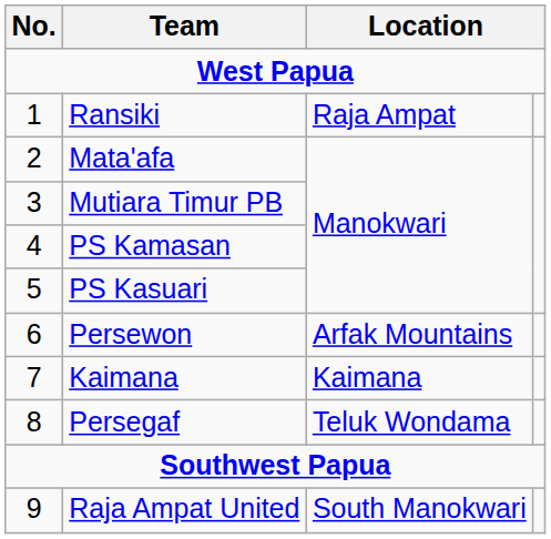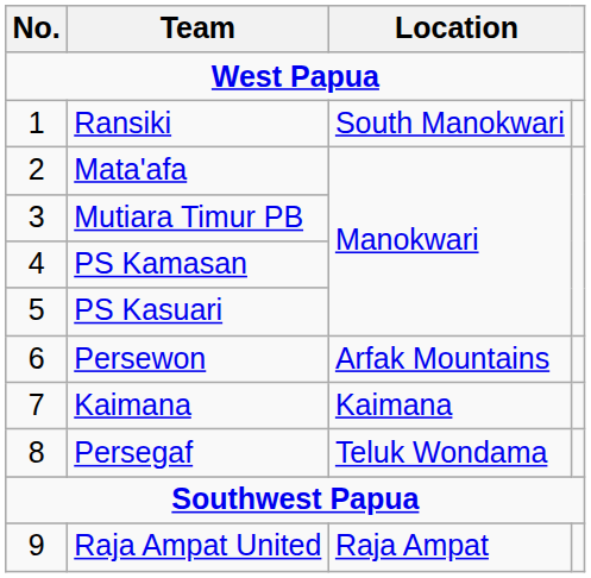 <table class="wikitable">
 <tr>
 <th>No.</th>
 <th>Team</th>
 <th colspan=2>Location</th>
 </tr>
 <tr>
 <td colspan="4" align="center"><strong><a href='#'>West Papua</a></strong></td>
 </tr>
 <tr>
 <td align=center>1</td>
 <td><a href='#'>Ransiki</a></td>
-<td><a href='#'>Raja Ampat</a></td>
+<td><a href='#'>South Manokwari</a></td>
 <td></td>
 </tr>
 <tr>
 <td align=center>2</td>
 <td><a href='#'>Mata'afa</a></td>
 <td rowspan=4><a href='#'>Manokwari</a></td>
 <td rowspan=4></td>
 </tr>
 <tr>
 <td align=center>3</td>
 <td><a href='#'>Mutiara Timur PB</a></td>
 </tr>
 <tr>
 <td align=center>4</td>
 <td><a href='#'>PS Kamasan</a></td>
 </tr>
 <tr>
 <td align=center>5</td>
 <td><a href='#'>PS Kasuari</a></td>
 </tr>
 <tr>
 <td align=center>6</td>
 <td><a href='#'>Persewon</a></td>
 <td><a href='#'>Arfak Mountains</a></td>
 <td></td>
 </tr>
 <tr>
 <td align=center>7</td>
 <td><a href='#'>Kaimana</a></td>
 <td><a href='#'>Kaimana</a></td>
 <td></td>
 </tr>
 <tr>
 <td align=center>8</td>
 <td><a href='#'>Persegaf</a></td>
 <td><a href='#'>Teluk Wondama</a></td>
 <td></td>
 </tr>
 <tr>
 <td colspan="4" align="center"><strong><a href='#'>Southwest Papua</a></strong></td>
 </tr>
 <tr>
 <td align=center>9</td>
 <td><a href='#'>Raja Ampat United</a></td>
-<td><a href='#'>South Manokwari</a></td>
+<td><a href='#'>Raja Ampat</a></td>
 <td></td>
 </tr>
 </table>
